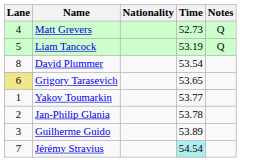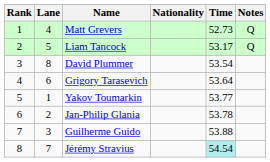 <table class="wikitable sortable" style="text-align:center">
 <tr>
+<th>Rank</th>
 <th>Lane</th>
 <th>Name</th>
 <th>Nationality</th>
 <th>Time</th>
 <th>Notes</th>
 </tr>
 <tr bgcolor=ccffcc>
+<td>1</td>
 <td>4</td>
 <td align=left><a href='#'>Matt Grevers</a></td>
 <td align=left></td>
 <td>52.73</td>
 <td>Q</td>
 </tr>
 <tr bgcolor=ccffcc>
+<td>2</td>
 <td>5</td>
 <td align=left><a href='#'>Liam Tancock</a></td>
 <td align=left></td>
-<td>53.19</td>
+<td>53.17</td>
 <td>Q</td>
 </tr>
 <tr>
+<td>3</td>
 <td>8</td>
 <td align=left><a href='#'>David Plummer</a></td>
 <td align=left></td>
 <td>53.54</td>
 <td></td>
 </tr>
 <tr>
-<td style="background: khaki;">6</td>
+<td>4</td>
+<td>6</td>
 <td align=left><a href='#'>Grigory Tarasevich</a></td>
 <td align=left></td>
-<td>53.65</td>
+<td>53.64</td>
 <td></td>
 </tr>
 <tr>
+<td>5</td>
 <td>1</td>
 <td align=left><a href='#'>Yakov Toumarkin</a></td>
 <td align=left></td>
 <td>53.77</td>
 <td></td>
 </tr>
 <tr>
+<td>6</td>
 <td>2</td>
 <td align=left><a href='#'>Jan-Philip Glania</a></td>
 <td align=left></td>
 <td>53.78</td>
 <td></td>
 </tr>
 <tr>
+<td>7</td>
 <td>3</td>
 <td align=left><a href='#'>Guilherme Guido</a></td>
 <td align=left></td>
-<td>53.89</td>
+<td>53.88</td>
 <td></td>
 </tr>
 <tr>
+<td>8</td>
 <td>7</td>
 <td align=left><a href='#'>Jérémy Stravius</a></td>
 <td align=left></td>
 <td style="background: paleturquoise;">54.54</td>
 <td></td>
 </tr>
 </table>
